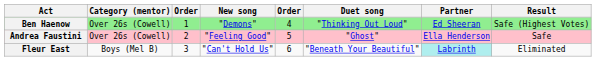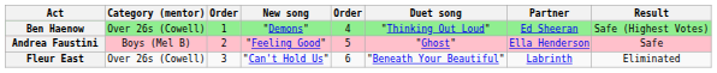 <table class="wikitable plainrowheaders" style="text-align:center;">
 <tr>
 <th scope="col" style="width:10em;">Act</th>
 <th scope="col">Category (mentor)</th>
 <th scope="col">Order</th>
 <th scope="col">New song</th>
 <th scope="col">Order</th>
 <th scope="col">Duet song</th>
 <th scope="col">Partner</th>
 <th scope="col">Result</th>
 </tr>
 <tr style="background:lightgreen;">
 <th scope="row">Ben Haenow</th>
 <td>Over 26s (Cowell)</td>
 <td>1</td>
 <td>"<a href='#'>Demons</a>"</td>
 <td>4</td>
 <td>"<a href='#'>Thinking Out Loud</a>"</td>
 <td><a href='#'>Ed Sheeran</a></td>
 <td>Safe (Highest Votes)</td>
 </tr>
 <tr style="background:pink;">
 <th scope="row">Andrea Faustini</th>
-<td>Over 26s (Cowell)</td>
+<td>Boys (Mel B)</td>
 <td>2</td>
 <td>"<a href='#'>Feeling Good</a>"</td>
 <td>5</td>
 <td>"<a href='#'>Ghost</a>"</td>
 <td><a href='#'>Ella Henderson</a></td>
 <td>Safe</td>
 </tr>
 <tr>
 <th scope="row">Fleur East</th>
-<td>Boys (Mel B)</td>
+<td>Over 26s (Cowell)</td>
 <td>3</td>
 <td>"<a href='#'>Can't Hold Us</a>"</td>
 <td>6</td>
 <td>"<a href='#'>Beneath Your Beautiful</a>"</td>
-<td style="background: paleturquoise;"><a href='#'>Labrinth</a></td>
+<td><a href='#'>Labrinth</a></td>
 <td>Eliminated</td>
 </tr>
 </table>
